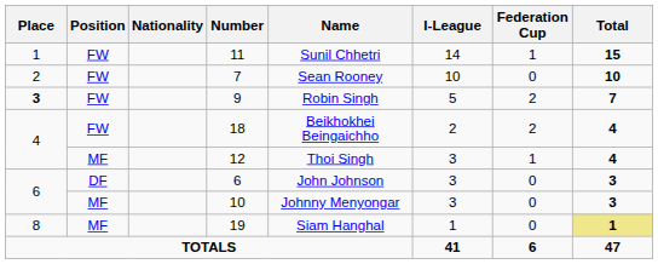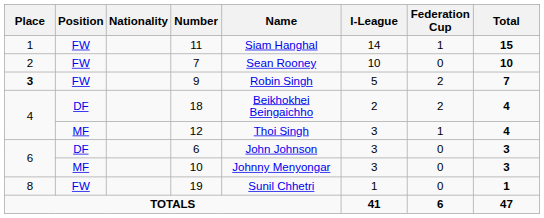 <table class="wikitable" style="font-size: 95%; text-align: center;">
 <tr>
 <th width=60>Place</th>
 <th width=60>Position</th>
 <th width=60>Nationality</th>
 <th width=60>Number</th>
 <th width=150>Name</th>
 <th width=80>I-League</th>
 <th width=80>Federation Cup</th>
 <th width=80><strong>Total</strong></th>
 </tr>
 <tr>
 <td>1</td>
 <td><a href='#'>FW</a></td>
 <td></td>
 <td>11</td>
-<td><a href='#'>Sunil Chhetri</a></td>
+<td><a href='#'>Siam Hanghal</a></td>
 <td>14</td>
 <td>1</td>
 <td><strong>15</strong></td>
 </tr>
 <tr>
 <td>2</td>
 <td><a href='#'>FW</a></td>
 <td></td>
 <td>7</td>
 <td><a href='#'>Sean Rooney</a></td>
 <td>10</td>
 <td>0</td>
 <td><strong>10</strong></td>
 </tr>
 <tr>
 <td><strong>3</strong></td>
 <td><a href='#'>FW</a></td>
 <td></td>
 <td>9</td>
 <td><a href='#'>Robin Singh</a></td>
 <td>5</td>
 <td>2</td>
 <td><strong>7</strong></td>
 </tr>
 <tr>
 <td rowspan=2>4</td>
-<td><a href='#'>FW</a></td>
+<td><a href='#'>DF</a></td>
 <td></td>
 <td>18</td>
 <td><a href='#'>Beikhokhei Beingaichho</a></td>
 <td>2</td>
 <td>2</td>
 <td><strong>4</strong></td>
 </tr>
 <tr>
 <td><a href='#'>MF</a></td>
 <td></td>
 <td>12</td>
 <td><a href='#'>Thoi Singh</a></td>
 <td>3</td>
 <td>1</td>
 <td><strong>4</strong></td>
 </tr>
 <tr>
 <td rowspan=2>6</td>
 <td><a href='#'>DF</a></td>
 <td></td>
 <td>6</td>
 <td><a href='#'>John Johnson</a></td>
 <td>3</td>
 <td>0</td>
 <td><strong>3</strong></td>
 </tr>
 <tr>
 <td><a href='#'>MF</a></td>
 <td></td>
 <td>10</td>
 <td><a href='#'>Johnny Menyongar</a></td>
 <td>3</td>
 <td>0</td>
 <td><strong>3</strong></td>
 </tr>
 <tr>
 <td>8</td>
-<td><a href='#'>MF</a></td>
+<td><a href='#'>FW</a></td>
 <td></td>
 <td>19</td>
-<td><a href='#'>Siam Hanghal</a></td>
+<td><a href='#'>Sunil Chhetri</a></td>
 <td>1</td>
 <td>0</td>
-<td style="background: khaki;"><strong>1</strong></td>
+<td><strong>1</strong></td>
 </tr>
 <tr>
 <td colspan=5><strong>TOTALS</strong></td>
 <td><strong>41</strong></td>
 <td><strong>6</strong></td>
 <td><strong>47</strong></td>
 </tr>
 </table>
